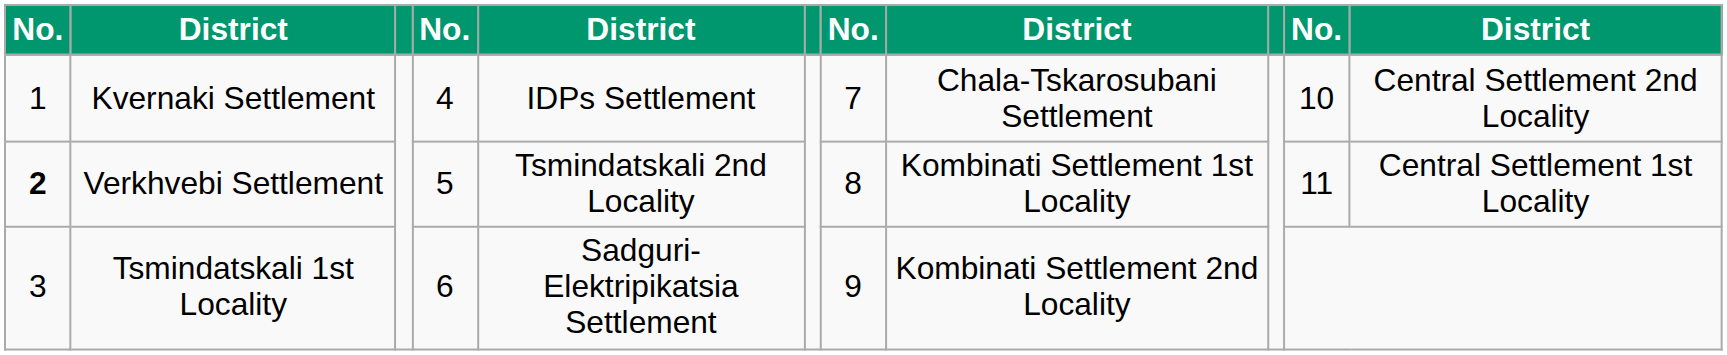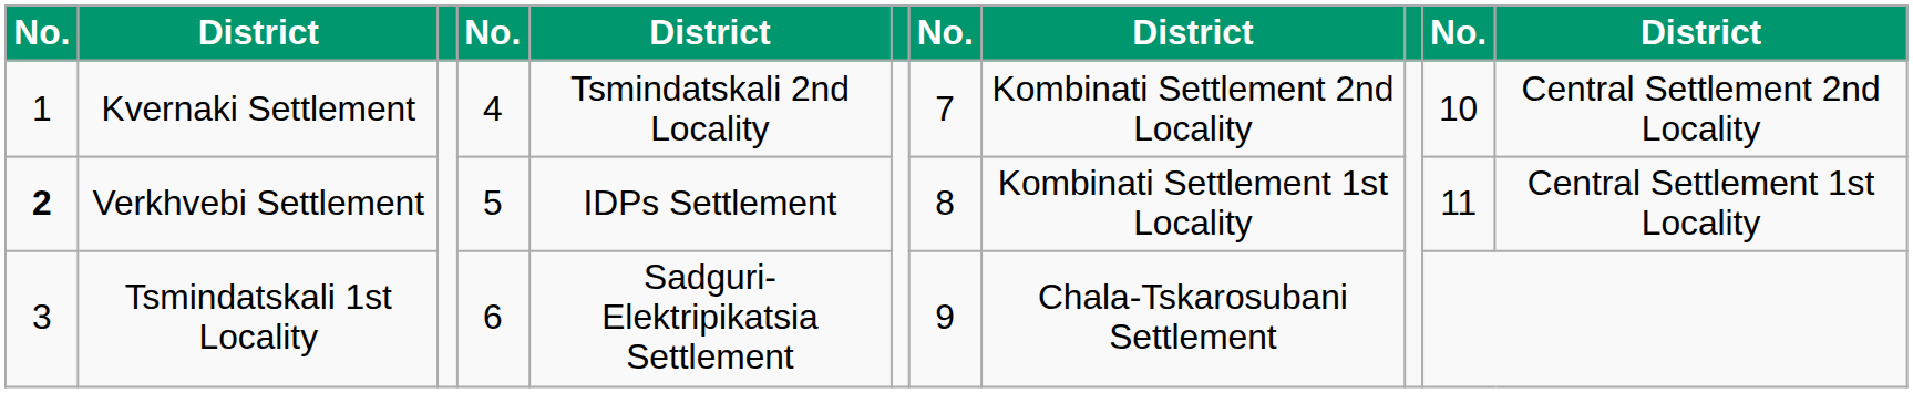 <table class="wikitable" style="text-align: center">
 <tr>
 </tr>
 <tr style="color:white">
 <th style="width:2px; background:#00966E">No.</th>
 <th style="width:180px; background:#00966E">District</th>
 <th style="width:1px; background-color:#00966E"></th>
 <th style="width:2px; background:#00966E">No.</th>
 <th style="width:180px; background:#00966E">District</th>
 <th style="width:1px;background-color:#00966E"></th>
 <th style="width:2px; background:#00966E">No.</th>
 <th style="width:220px; background:#00966E">District</th>
 <th style="width:1px;background-color:#00966E;"></th>
 <th style="width:2px; background:#00966E">No.</th>
 <th style="width:220px; background:#00966E">District</th>
 </tr>
 <tr>
 <td>1</td>
 <td>Kvernaki Settlement</td>
 <td rowspan="3"></td>
 <td>4</td>
-<td>IDPs Settlement</td>
+<td>Tsmindatskali 2nd Locality</td>
 <td rowspan="3"></td>
 <td>7</td>
-<td>Chala-Tskarosubani Settlement</td>
+<td>Kombinati Settlement 2nd Locality</td>
 <td rowspan="3"></td>
 <td>10</td>
 <td>Central Settlement 2nd Locality</td>
 </tr>
 <tr>
 <td><strong>2</strong></td>
 <td>Verkhvebi Settlement</td>
 <td>5</td>
-<td>Tsmindatskali 2nd Locality</td>
+<td>IDPs Settlement</td>
 <td>8</td>
 <td>Kombinati Settlement 1st Locality</td>
 <td>11</td>
 <td>Central Settlement 1st Locality</td>
 </tr>
 <tr>
 <td>3</td>
 <td>Tsmindatskali 1st Locality</td>
 <td>6</td>
 <td>Sadguri-Elektripikatsia Settlement</td>
 <td>9</td>
-<td>Kombinati Settlement 2nd Locality</td>
+<td>Chala-Tskarosubani Settlement</td>
 <td colspan="2"></td>
 </tr>
 </table>
